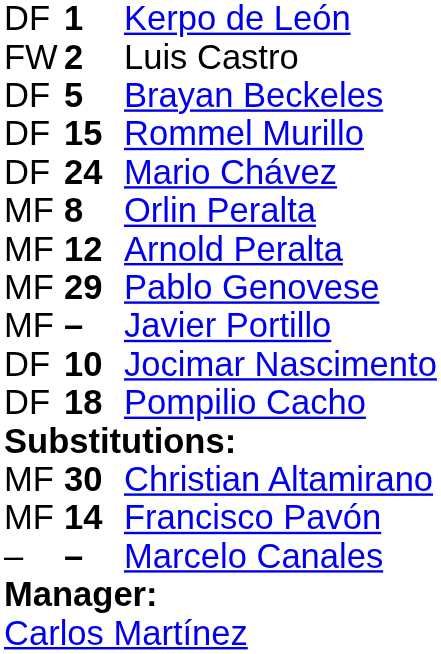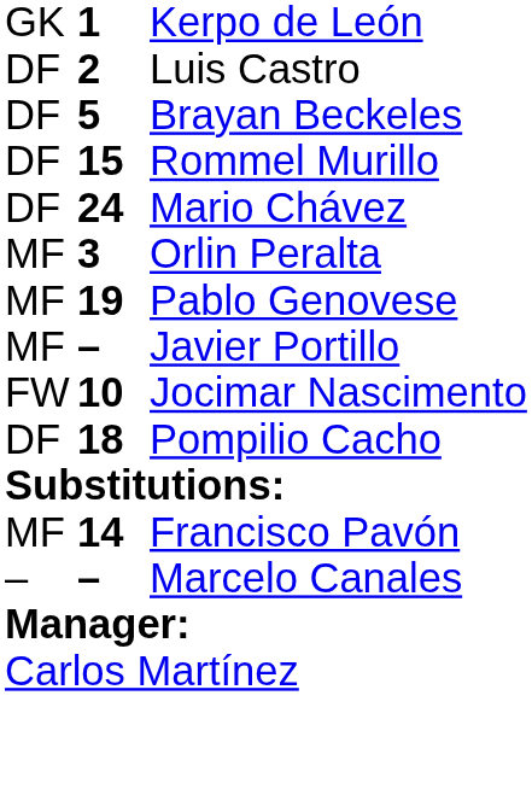 <table style = "font-size: 90%" cellspacing = "0" cellpadding = "0">
 <tr>
 <td colspan = 4></td>
 </tr>
 <tr>
 <th style="width:25px;"></th>
 <th style="width:25px;"></th>
 </tr>
 <tr>
-<td>DF</td>
+<td>GK</td>
 <td><strong>1</strong></td>
 <td> <a href='#'>Kerpo de León</a></td>
 </tr>
 <tr>
-<td>FW</td>
+<td>DF</td>
 <td><strong>2</strong></td>
 <td> Luis Castro</td>
 </tr>
 <tr>
 <td>DF</td>
 <td><strong>5</strong></td>
 <td> <a href='#'>Brayan Beckeles</a></td>
 </tr>
 <tr>
 <td>DF</td>
 <td><strong>15</strong></td>
 <td> <a href='#'>Rommel Murillo</a></td>
 </tr>
 <tr>
 <td>DF</td>
 <td><strong>24</strong></td>
 <td> <a href='#'>Mario Chávez</a></td>
 <td></td>
 <td></td>
 </tr>
 <tr>
 <td>MF</td>
-<td><strong>8</strong></td>
+<td><strong>3</strong></td>
 <td> <a href='#'>Orlin Peralta</a></td>
 </tr>
 <tr>
 <td>MF</td>
-<td><strong>12</strong></td>
-<td> <a href='#'>Arnold Peralta</a></td>
-<td></td>
-<td></td>
-<td></td>
-<td></td>
-</tr>
-<tr>
-<td>MF</td>
-<td><strong>29</strong></td>
+<td><strong>19</strong></td>
 <td> <a href='#'>Pablo Genovese</a></td>
 </tr>
 <tr>
 <td>MF</td>
 <td><strong>–</strong></td>
 <td> <a href='#'>Javier Portillo</a></td>
 </tr>
 <tr>
-<td>DF</td>
+<td>FW</td>
 <td><strong>10</strong></td>
 <td> <a href='#'>Jocimar Nascimento</a></td>
 <td></td>
 <td></td>
 </tr>
 <tr>
 <td>DF</td>
 <td><strong>18</strong></td>
 <td> <a href='#'>Pompilio Cacho</a></td>
 <td></td>
 <td></td>
 </tr>
 <tr>
 <td colspan = 3><strong>Substitutions:</strong></td>
-</tr>
-<tr>
-<td>MF</td>
-<td><strong>30</strong></td>
-<td> <a href='#'>Christian Altamirano</a></td>
-<td></td>
-<td></td>
-<td></td>
-<td></td>
 </tr>
 <tr>
 <td>MF</td>
 <td><strong>14</strong></td>
 <td> <a href='#'>Francisco Pavón</a></td>
 <td></td>
 <td></td>
 </tr>
 <tr>
 <td>–</td>
 <td><strong>–</strong></td>
 <td> <a href='#'>Marcelo Canales</a></td>
 <td></td>
 <td></td>
 </tr>
 <tr>
 <td colspan = 3><strong>Manager:</strong></td>
 </tr>
 <tr>
 <td colspan = 3> <a href='#'>Carlos Martínez</a></td>
 </tr>
 </table>
